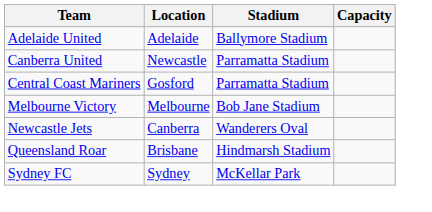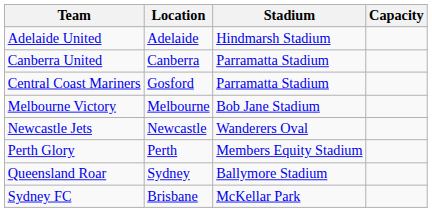 <table class="wikitable sortable">
 <tr>
 <th>Team</th>
 <th>Location</th>
 <th>Stadium</th>
 <th>Capacity</th>
 </tr>
 <tr>
 <td><a href='#'>Adelaide United</a></td>
 <td><a href='#'>Adelaide</a></td>
-<td><a href='#'>Ballymore Stadium</a></td>
+<td><a href='#'>Hindmarsh Stadium</a></td>
 <td align=center></td>
 </tr>
 <tr>
 <td><a href='#'>Canberra United</a></td>
-<td><a href='#'>Newcastle</a></td>
+<td><a href='#'>Canberra</a></td>
 <td><a href='#'>Parramatta Stadium</a></td>
 <td align=center></td>
 </tr>
 <tr>
 <td><a href='#'>Central Coast Mariners</a></td>
 <td><a href='#'>Gosford</a></td>
 <td><a href='#'>Parramatta Stadium</a></td>
 <td align=center></td>
 </tr>
 <tr>
 <td><a href='#'>Melbourne Victory</a></td>
 <td><a href='#'>Melbourne</a></td>
 <td><a href='#'>Bob Jane Stadium</a></td>
 <td align=center></td>
 </tr>
 <tr>
 <td><a href='#'>Newcastle Jets</a></td>
-<td><a href='#'>Canberra</a></td>
+<td><a href='#'>Newcastle</a></td>
 <td><a href='#'>Wanderers Oval</a></td>
 <td align=center></td>
 </tr>
 <tr>
+<td><a href='#'>Perth Glory</a></td>
+<td><a href='#'>Perth</a></td>
+<td><a href='#'>Members Equity Stadium</a></td>
+<td align=center></td>
+</tr>
+<tr>
 <td><a href='#'>Queensland Roar</a></td>
-<td><a href='#'>Brisbane</a></td>
-<td><a href='#'>Hindmarsh Stadium</a></td>
+<td><a href='#'>Sydney</a></td>
+<td><a href='#'>Ballymore Stadium</a></td>
 <td align=center></td>
 </tr>
 <tr>
 <td><a href='#'>Sydney FC</a></td>
-<td><a href='#'>Sydney</a></td>
+<td><a href='#'>Brisbane</a></td>
 <td><a href='#'>McKellar Park</a></td>
 <td align=center></td>
 </tr>
 </table>
